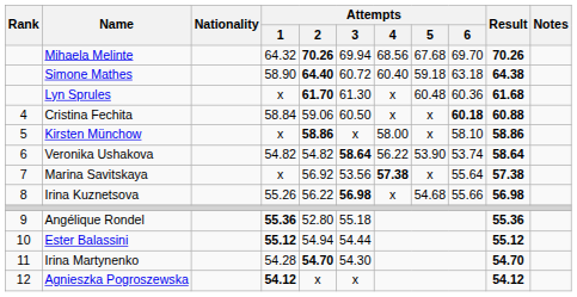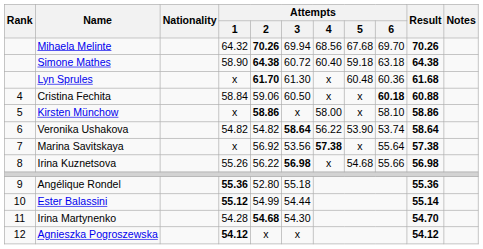 <table class="wikitable sortable" style="text-align:center">
 <tr>
 <th rowspan=2>Rank</th>
 <th rowspan=2>Name</th>
 <th rowspan=2>Nationality</th>
 <th colspan=6>Attempts</th>
 <th rowspan=2>Result</th>
 <th rowspan=2>Notes</th>
 </tr>
 <tr>
 <th>1</th>
 <th>2</th>
 <th>3</th>
 <th>4</th>
 <th>5</th>
 <th>6</th>
 </tr>
 <tr>
 <td></td>
 <td align=left><a href='#'>Mihaela Melinte</a></td>
 <td align=left></td>
 <td>64.32</td>
 <td><strong>70.26</strong></td>
 <td>69.94</td>
 <td>68.56</td>
 <td>67.68</td>
 <td>69.70</td>
 <td><strong>70.26</strong></td>
 <td></td>
 </tr>
 <tr>
 <td></td>
 <td align=left><a href='#'>Simone Mathes</a></td>
 <td align=left></td>
 <td>58.90</td>
-<td><strong>64.40</strong></td>
+<td><strong>64.38</strong></td>
 <td>60.72</td>
 <td>60.40</td>
 <td>59.18</td>
 <td>63.18</td>
 <td><strong>64.38</strong></td>
 <td></td>
 </tr>
 <tr>
 <td></td>
 <td align=left><a href='#'>Lyn Sprules</a></td>
 <td align=left></td>
 <td>x</td>
 <td><strong>61.70</strong></td>
 <td>61.30</td>
 <td>x</td>
 <td>60.48</td>
 <td>60.36</td>
 <td><strong>61.68</strong></td>
 <td></td>
 </tr>
 <tr>
 <td>4</td>
 <td align=left>Cristina Fechita</td>
 <td align=left></td>
 <td>58.84</td>
 <td>59.06</td>
 <td>60.50</td>
 <td>x</td>
 <td>x</td>
 <td><strong>60.18</strong></td>
 <td><strong>60.88</strong></td>
 <td></td>
 </tr>
 <tr>
 <td>5</td>
 <td align=left><a href='#'>Kirsten Münchow</a></td>
 <td align=left></td>
 <td>x</td>
 <td><strong>58.86</strong></td>
 <td>x</td>
 <td>58.00</td>
 <td>x</td>
 <td>58.10</td>
 <td><strong>58.86</strong></td>
 <td></td>
 </tr>
 <tr>
 <td>6</td>
 <td align=left>Veronika Ushakova</td>
 <td align=left></td>
 <td>54.82</td>
 <td>54.82</td>
 <td><strong>58.64</strong></td>
 <td>56.22</td>
 <td>53.90</td>
 <td>53.74</td>
 <td><strong>58.64</strong></td>
 <td></td>
 </tr>
 <tr>
 <td>7</td>
 <td align=left>Marina Savitskaya</td>
 <td align=left></td>
 <td>x</td>
 <td>56.92</td>
 <td>53.56</td>
 <td><strong>57.38</strong></td>
 <td>x</td>
 <td>55.64</td>
 <td><strong>57.38</strong></td>
 <td></td>
 </tr>
 <tr>
 <td>8</td>
 <td align=left>Irina Kuznetsova</td>
 <td align=left></td>
 <td>55.26</td>
 <td>56.22</td>
 <td><strong>56.98</strong></td>
 <td>x</td>
 <td>54.68</td>
 <td>55.66</td>
 <td><strong>56.98</strong></td>
 <td></td>
 </tr>
 <tr>
 <td colspan=11 bgcolor=lightgray></td>
 </tr>
 <tr>
 <td>9</td>
 <td align=left>Angélique Rondel</td>
 <td align=left></td>
 <td><strong>55.36</strong></td>
 <td>52.80</td>
 <td>55.18</td>
 <td colspan=3></td>
 <td><strong>55.36</strong></td>
 <td></td>
 </tr>
 <tr>
 <td>10</td>
 <td align=left><a href='#'>Ester Balassini</a></td>
 <td align=left></td>
 <td><strong>55.12</strong></td>
-<td>54.94</td>
+<td>54.99</td>
 <td>54.44</td>
 <td colspan=3></td>
-<td><strong>55.12</strong></td>
+<td><strong>55.14</strong></td>
 <td></td>
 </tr>
 <tr>
 <td>11</td>
 <td align=left>Irina Martynenko</td>
 <td align=left></td>
 <td>54.28</td>
-<td><strong>54.70</strong></td>
+<td><strong>54.68</strong></td>
 <td>54.30</td>
 <td colspan=3></td>
 <td><strong>54.70</strong></td>
 <td></td>
 </tr>
 <tr>
 <td>12</td>
 <td align=left><a href='#'>Agnieszka Pogroszewska</a></td>
 <td align=left></td>
 <td><strong>54.12</strong></td>
 <td>x</td>
 <td>x</td>
 <td colspan=3></td>
 <td><strong>54.12</strong></td>
 <td></td>
 </tr>
 </table>
